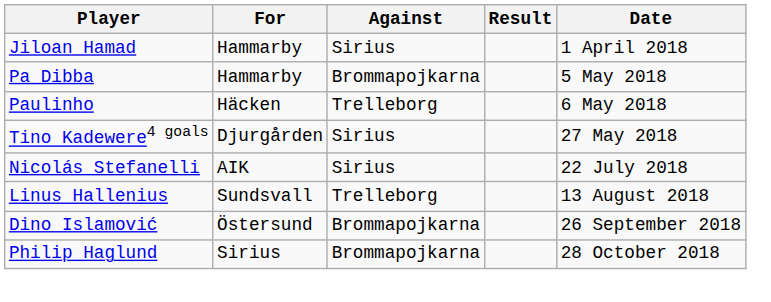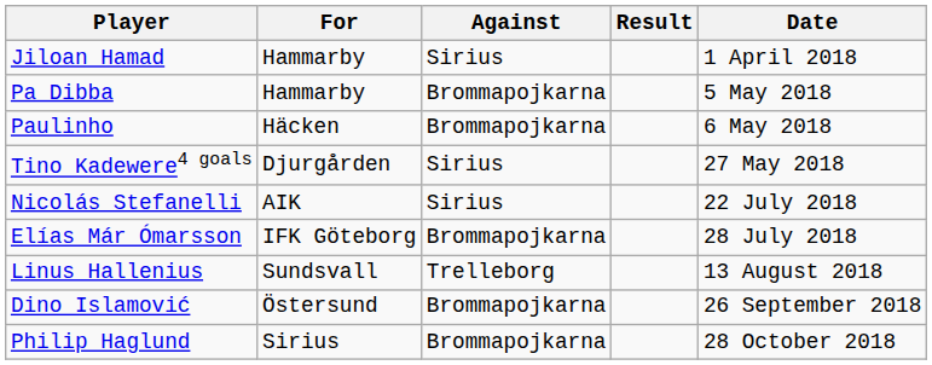 <table class="wikitable sortable">
 <tr>
 <th>Player</th>
 <th>For</th>
 <th>Against</th>
 <th align=center>Result</th>
 <th>Date</th>
 </tr>
 <tr>
 <td> <a href='#'>Jiloan Hamad</a></td>
 <td>Hammarby</td>
 <td>Sirius</td>
 <td align=center></td>
 <td>1 April 2018</td>
 </tr>
 <tr>
 <td> <a href='#'>Pa Dibba</a></td>
 <td>Hammarby</td>
 <td>Brommapojkarna</td>
 <td align=center></td>
 <td>5 May 2018</td>
 </tr>
 <tr>
 <td> <a href='#'>Paulinho</a></td>
 <td>Häcken</td>
-<td>Trelleborg</td>
+<td>Brommapojkarna</td>
 <td align=center></td>
 <td>6 May 2018</td>
 </tr>
 <tr>
 <td> <a href='#'>Tino Kadewere</a><sup>4 goals</sup></td>
 <td>Djurgården</td>
 <td>Sirius</td>
 <td align=center></td>
 <td>27 May 2018</td>
 </tr>
 <tr>
 <td> <a href='#'>Nicolás Stefanelli</a></td>
 <td>AIK</td>
 <td>Sirius</td>
 <td align=center></td>
 <td>22 July 2018</td>
+</tr>
+<tr>
+<td> <a href='#'>Elías Már Ómarsson</a></td>
+<td>IFK Göteborg</td>
+<td>Brommapojkarna</td>
+<td align=center></td>
+<td>28 July 2018</td>
 </tr>
 <tr>
 <td> <a href='#'>Linus Hallenius</a></td>
 <td>Sundsvall</td>
 <td>Trelleborg</td>
 <td align=center></td>
 <td>13 August 2018</td>
 </tr>
 <tr>
 <td> <a href='#'>Dino Islamović</a></td>
 <td>Östersund</td>
 <td>Brommapojkarna</td>
 <td align=center></td>
 <td>26 September 2018</td>
 </tr>
 <tr>
 <td> <a href='#'>Philip Haglund</a></td>
 <td>Sirius</td>
 <td>Brommapojkarna</td>
 <td align=center></td>
 <td>28 October 2018</td>
 </tr>
 </table>
